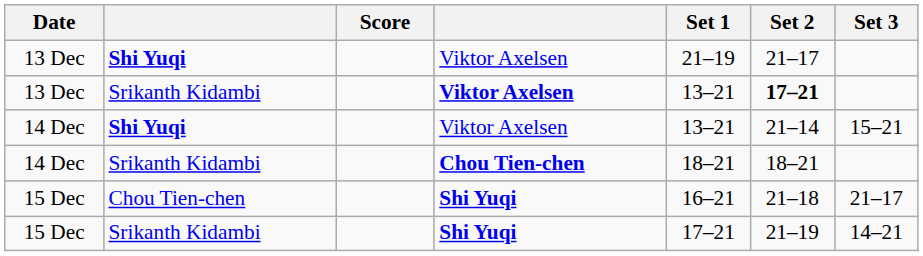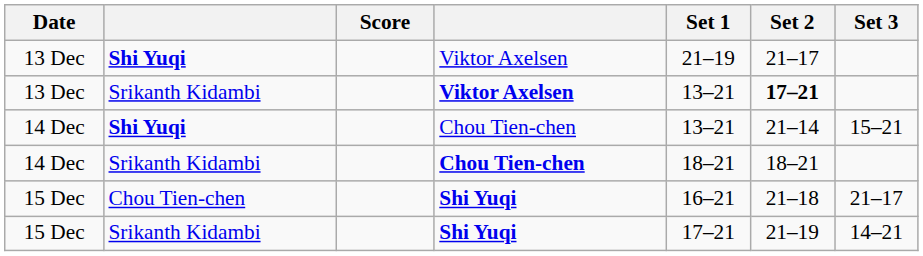 <table class="wikitable" style="text-align: center; font-size:90% ">
 <tr>
 <th width="60">Date</th>
 <th align="right" width="150"></th>
 <th width="60">Score</th>
 <th align="left" width="150"></th>
 <th width="50">Set 1</th>
 <th width="50">Set 2</th>
 <th width="50">Set 3</th>
 </tr>
 <tr>
 <td>13 Dec</td>
 <td align=left><strong> <a href='#'>Shi Yuqi</a></strong></td>
 <td align=center></td>
 <td align=left> <a href='#'>Viktor Axelsen</a></td>
 <td>21–19</td>
 <td>21–17</td>
 <td></td>
 </tr>
 <tr>
 <td>13 Dec</td>
 <td align=left> <a href='#'>Srikanth Kidambi</a></td>
 <td align=center></td>
 <td align=left><strong> <a href='#'>Viktor Axelsen</a></strong></td>
 <td>13–21</td>
 <td><strong>17–21</strong></td>
 <td></td>
 </tr>
 <tr>
 <td>14 Dec</td>
 <td align=left><strong> <a href='#'>Shi Yuqi</a></strong></td>
 <td align=center></td>
-<td align=left> <a href='#'>Viktor Axelsen</a></td>
+<td align=left> <a href='#'>Chou Tien-chen</a></td>
 <td>13–21</td>
 <td>21–14</td>
 <td>15–21</td>
 </tr>
 <tr>
 <td>14 Dec</td>
 <td align=left> <a href='#'>Srikanth Kidambi</a></td>
 <td align=center></td>
 <td align=left><strong> <a href='#'>Chou Tien-chen</a></strong></td>
 <td>18–21</td>
 <td>18–21</td>
 <td></td>
 </tr>
 <tr>
 <td>15 Dec</td>
 <td align=left> <a href='#'>Chou Tien-chen</a></td>
 <td align=center></td>
 <td align=left><strong> <a href='#'>Shi Yuqi</a></strong></td>
 <td>16–21</td>
 <td>21–18</td>
 <td>21–17</td>
 </tr>
 <tr>
 <td>15 Dec</td>
 <td align=left> <a href='#'>Srikanth Kidambi</a></td>
 <td align=center></td>
 <td align=left><strong> <a href='#'>Shi Yuqi</a></strong></td>
 <td>17–21</td>
 <td>21–19</td>
 <td>14–21</td>
 </tr>
 </table>
